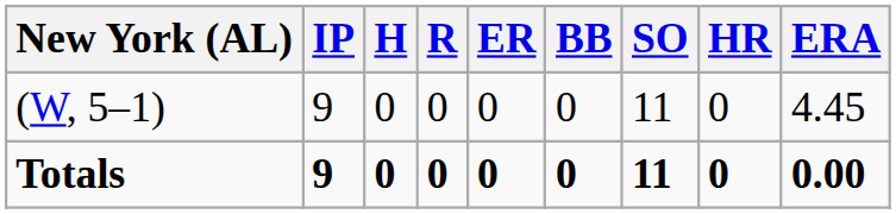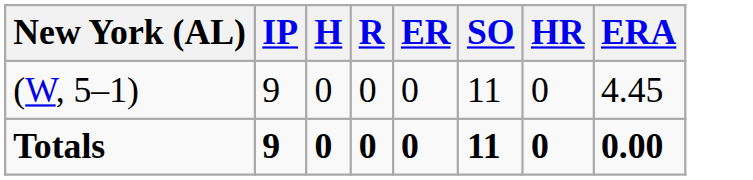 <table class="wikitable sortable">
 <tr>
 <th>New York (AL)</th>
 <th><a href='#'>IP</a></th>
 <th><a href='#'>H</a></th>
 <th><a href='#'>R</a></th>
 <th><a href='#'>ER</a></th>
-<th><a href='#'>BB</a></th>
 <th><a href='#'>SO</a></th>
 <th><a href='#'>HR</a></th>
 <th><a href='#'>ERA</a></th>
 </tr>
 <tr>
 <td> (<a href='#'>W</a>, 5–1)</td>
 <td>9</td>
-<td>0</td>
 <td>0</td>
 <td>0</td>
 <td>0</td>
 <td>11</td>
 <td>0</td>
 <td>4.45</td>
 </tr>
 <tr class="sortbottom">
 <td><strong>Totals</strong></td>
 <td><strong>9</strong></td>
 <td><strong>0</strong></td>
 <td><strong>0</strong></td>
 <td><strong>0</strong></td>
-<td><strong>0</strong></td>
 <td><strong>11</strong></td>
 <td><strong>0</strong></td>
 <td><strong>0.00</strong></td>
 </tr>
 </table>
